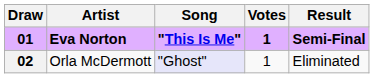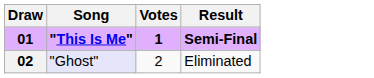 <table class="wikitable sortable plainrowheaders">
 <tr>
 <th scope="col">Draw</th>
-<th scope="col">Artist</th>
 <th scope="col">Song</th>
 <th scope="col">Votes</th>
 <th scope="col">Result</th>
 </tr>
 <tr style="font-weight: bold; background:#E0B0FF;">
 <th scope="row" style="text-align:center; font-weight:bold; background:#E0B0FF">01</th>
-<td>Eva Norton</td>
 <td>"<a href='#'>This Is Me</a>" </td>
 <td align="center">1</td>
 <td>Semi-Final</td>
 </tr>
 <tr>
 <th>02</th>
-<td>Orla McDermott</td>
 <td style="background: lavender;">"Ghost" </td>
-<td align="center">1</td>
+<td align="center">2</td>
 <td>Eliminated</td>
 </tr>
 </table>
